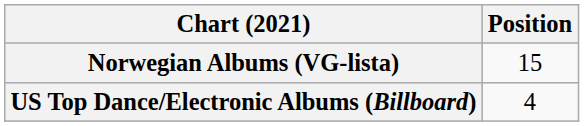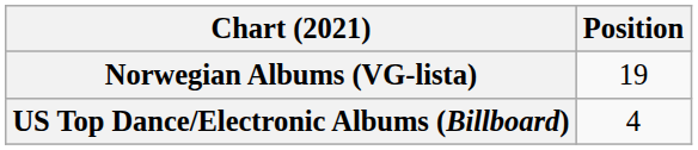 <table class="wikitable sortable plainrowheaders" style="text-align:center">
 <tr>
 <th scope="col">Chart (2021)</th>
 <th scope="col">Position</th>
 </tr>
 <tr>
 <th scope="row">Norwegian Albums (VG-lista)</th>
-<td>15</td>
+<td>19</td>
 </tr>
 <tr>
 <th scope="row">US Top Dance/Electronic Albums (<em>Billboard</em>)</th>
 <td>4</td>
 </tr>
 </table>
